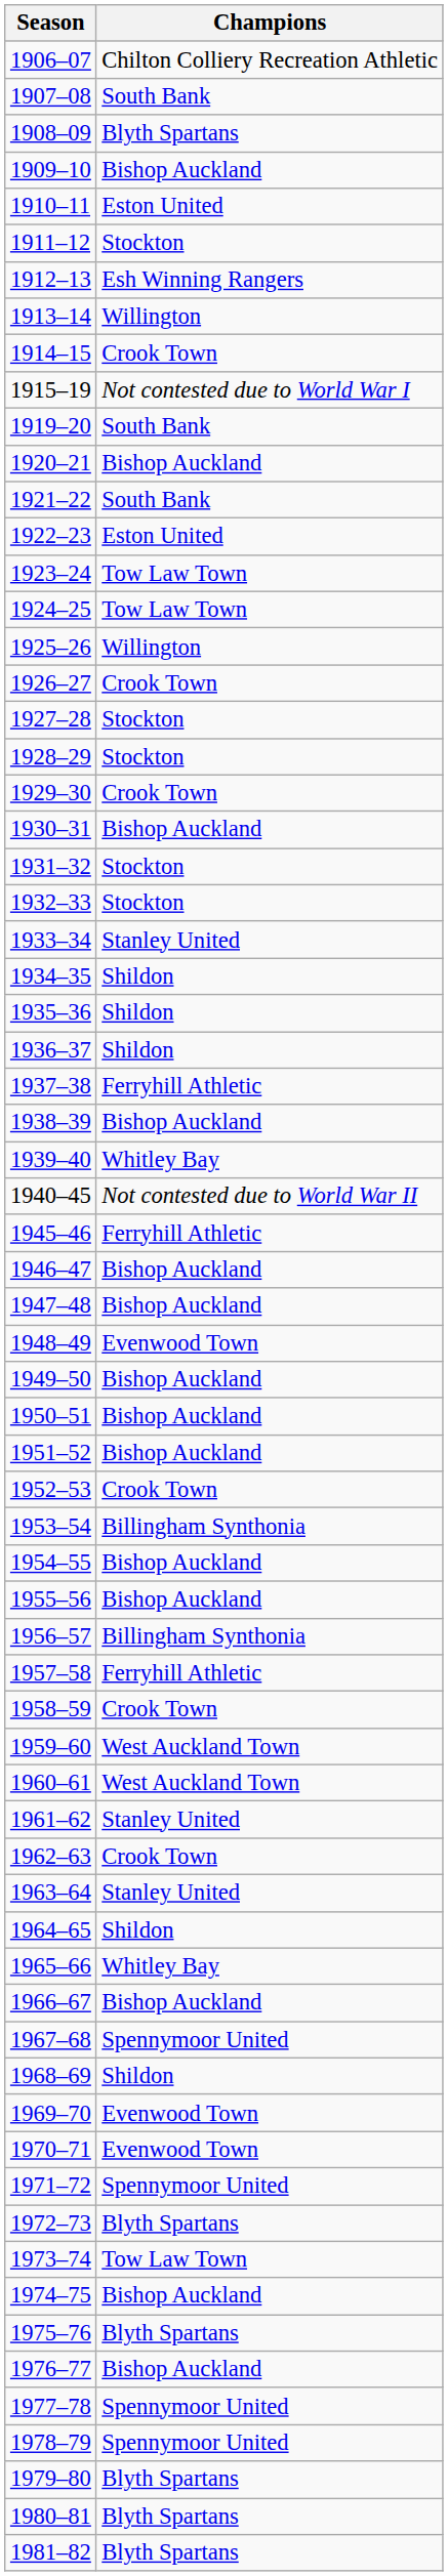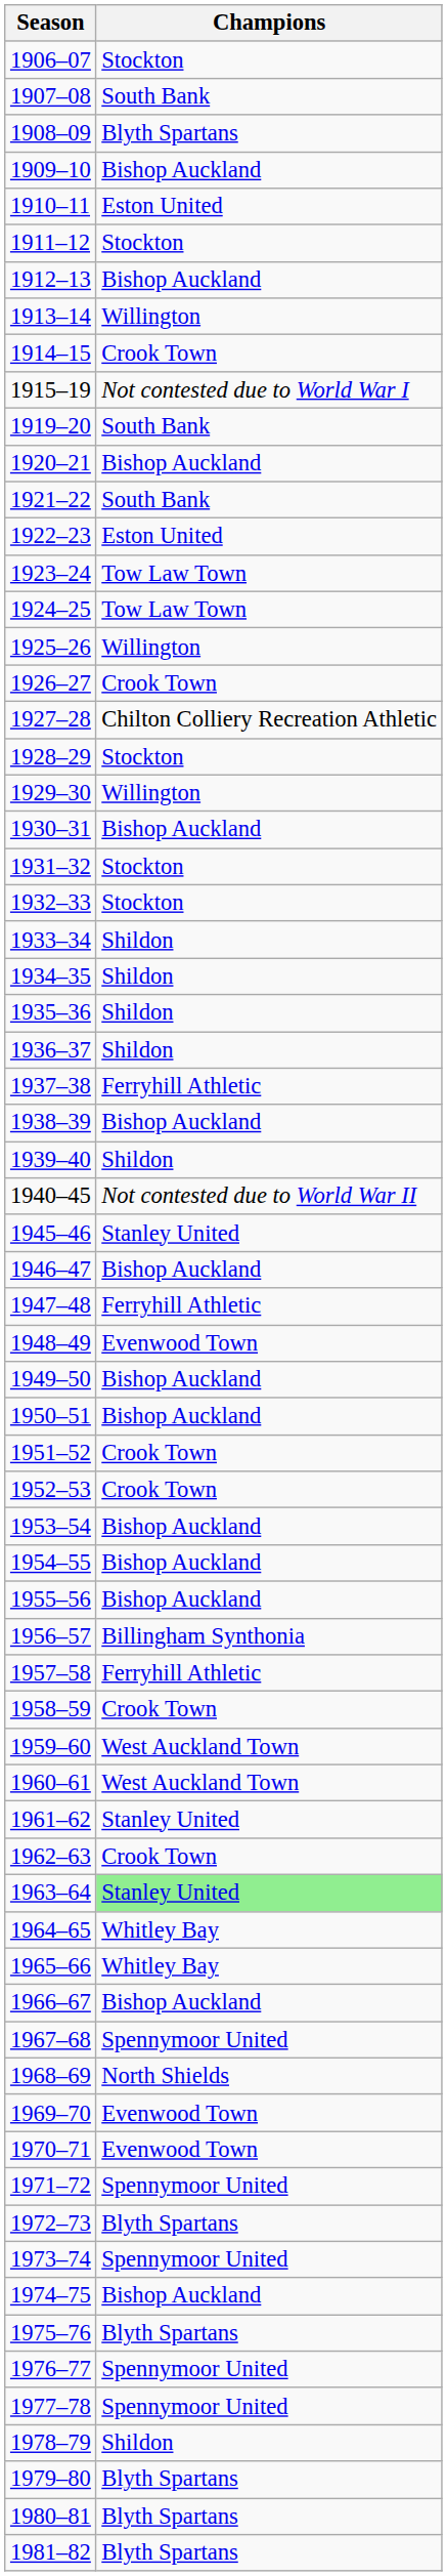 <table class="wikitable" style="text-align: left">
 <tr>
 <th>Season</th>
 <th>Champions</th>
 </tr>
 <tr>
 <td><a href='#'>1906–07</a></td>
-<td>Chilton Colliery Recreation Athletic</td>
+<td><a href='#'>Stockton</a></td>
 </tr>
 <tr>
 <td><a href='#'>1907–08</a></td>
 <td><a href='#'>South Bank</a></td>
 </tr>
 <tr>
 <td><a href='#'>1908–09</a></td>
 <td><a href='#'>Blyth Spartans</a></td>
 </tr>
 <tr>
 <td><a href='#'>1909–10</a></td>
 <td><a href='#'>Bishop Auckland</a></td>
 </tr>
 <tr>
 <td><a href='#'>1910–11</a></td>
 <td><a href='#'>Eston United</a></td>
 </tr>
 <tr>
 <td><a href='#'>1911–12</a></td>
 <td><a href='#'>Stockton</a></td>
 </tr>
 <tr>
 <td><a href='#'>1912–13</a></td>
-<td><a href='#'>Esh Winning Rangers</a></td>
+<td><a href='#'>Bishop Auckland</a></td>
 </tr>
 <tr>
 <td><a href='#'>1913–14</a></td>
 <td><a href='#'>Willington</a></td>
 </tr>
 <tr>
 <td><a href='#'>1914–15</a></td>
 <td><a href='#'>Crook Town</a></td>
 </tr>
 <tr>
 <td>1915–19</td>
 <td><em>Not contested due to <a href='#'>World War I</a></em></td>
 </tr>
 <tr>
 <td><a href='#'>1919–20</a></td>
 <td><a href='#'>South Bank</a></td>
 </tr>
 <tr>
 <td><a href='#'>1920–21</a></td>
 <td><a href='#'>Bishop Auckland</a></td>
 </tr>
 <tr>
 <td><a href='#'>1921–22</a></td>
 <td><a href='#'>South Bank</a></td>
 </tr>
 <tr>
 <td><a href='#'>1922–23</a></td>
 <td><a href='#'>Eston United</a></td>
 </tr>
 <tr>
 <td><a href='#'>1923–24</a></td>
 <td><a href='#'>Tow Law Town</a></td>
 </tr>
 <tr>
 <td><a href='#'>1924–25</a></td>
 <td><a href='#'>Tow Law Town</a></td>
 </tr>
 <tr>
 <td><a href='#'>1925–26</a></td>
 <td><a href='#'>Willington</a></td>
 </tr>
 <tr>
 <td><a href='#'>1926–27</a></td>
 <td><a href='#'>Crook Town</a></td>
 </tr>
 <tr>
 <td><a href='#'>1927–28</a></td>
-<td><a href='#'>Stockton</a></td>
+<td>Chilton Colliery Recreation Athletic</td>
 </tr>
 <tr>
 <td><a href='#'>1928–29</a></td>
 <td><a href='#'>Stockton</a></td>
 </tr>
 <tr>
 <td><a href='#'>1929–30</a></td>
-<td><a href='#'>Crook Town</a></td>
+<td><a href='#'>Willington</a></td>
 </tr>
 <tr>
 <td><a href='#'>1930–31</a></td>
 <td><a href='#'>Bishop Auckland</a></td>
 </tr>
 <tr>
 <td><a href='#'>1931–32</a></td>
 <td><a href='#'>Stockton</a></td>
 </tr>
 <tr>
 <td><a href='#'>1932–33</a></td>
 <td><a href='#'>Stockton</a></td>
 </tr>
 <tr>
 <td><a href='#'>1933–34</a></td>
-<td><a href='#'>Stanley United</a></td>
+<td><a href='#'>Shildon</a></td>
 </tr>
 <tr>
 <td><a href='#'>1934–35</a></td>
 <td><a href='#'>Shildon</a></td>
 </tr>
 <tr>
 <td><a href='#'>1935–36</a></td>
 <td><a href='#'>Shildon</a></td>
 </tr>
 <tr>
 <td><a href='#'>1936–37</a></td>
 <td><a href='#'>Shildon</a></td>
 </tr>
 <tr>
 <td><a href='#'>1937–38</a></td>
 <td><a href='#'>Ferryhill Athletic</a></td>
 </tr>
 <tr>
 <td><a href='#'>1938–39</a></td>
 <td><a href='#'>Bishop Auckland</a></td>
 </tr>
 <tr>
 <td><a href='#'>1939–40</a></td>
-<td><a href='#'>Whitley Bay</a></td>
+<td><a href='#'>Shildon</a></td>
 </tr>
 <tr>
 <td>1940–45</td>
 <td><em>Not contested due to <a href='#'>World War II</a></em></td>
 </tr>
 <tr>
 <td><a href='#'>1945–46</a></td>
-<td><a href='#'>Ferryhill Athletic</a></td>
+<td><a href='#'>Stanley United</a></td>
 </tr>
 <tr>
 <td><a href='#'>1946–47</a></td>
 <td><a href='#'>Bishop Auckland</a></td>
 </tr>
 <tr>
 <td><a href='#'>1947–48</a></td>
-<td><a href='#'>Bishop Auckland</a></td>
+<td><a href='#'>Ferryhill Athletic</a></td>
 </tr>
 <tr>
 <td><a href='#'>1948–49</a></td>
 <td><a href='#'>Evenwood Town</a></td>
 </tr>
 <tr>
 <td><a href='#'>1949–50</a></td>
 <td><a href='#'>Bishop Auckland</a></td>
 </tr>
 <tr>
 <td><a href='#'>1950–51</a></td>
 <td><a href='#'>Bishop Auckland</a></td>
 </tr>
 <tr>
 <td><a href='#'>1951–52</a></td>
-<td><a href='#'>Bishop Auckland</a></td>
+<td><a href='#'>Crook Town</a></td>
 </tr>
 <tr>
 <td><a href='#'>1952–53</a></td>
 <td><a href='#'>Crook Town</a></td>
 </tr>
 <tr>
 <td><a href='#'>1953–54</a></td>
-<td><a href='#'>Billingham Synthonia</a></td>
+<td><a href='#'>Bishop Auckland</a></td>
 </tr>
 <tr>
 <td><a href='#'>1954–55</a></td>
 <td><a href='#'>Bishop Auckland</a></td>
 </tr>
 <tr>
 <td><a href='#'>1955–56</a></td>
 <td><a href='#'>Bishop Auckland</a></td>
 </tr>
 <tr>
 <td><a href='#'>1956–57</a></td>
 <td><a href='#'>Billingham Synthonia</a></td>
 </tr>
 <tr>
 <td><a href='#'>1957–58</a></td>
 <td><a href='#'>Ferryhill Athletic</a></td>
 </tr>
 <tr>
 <td><a href='#'>1958–59</a></td>
 <td><a href='#'>Crook Town</a></td>
 </tr>
 <tr>
 <td><a href='#'>1959–60</a></td>
 <td><a href='#'>West Auckland Town</a></td>
 </tr>
 <tr>
 <td><a href='#'>1960–61</a></td>
 <td><a href='#'>West Auckland Town</a></td>
 </tr>
 <tr>
 <td><a href='#'>1961–62</a></td>
 <td><a href='#'>Stanley United</a></td>
 </tr>
 <tr>
 <td><a href='#'>1962–63</a></td>
 <td><a href='#'>Crook Town</a></td>
 </tr>
 <tr>
 <td><a href='#'>1963–64</a></td>
-<td><a href='#'>Stanley United</a></td>
+<td style="background: lightgreen;"><a href='#'>Stanley United</a></td>
 </tr>
 <tr>
 <td><a href='#'>1964–65</a></td>
-<td><a href='#'>Shildon</a></td>
+<td><a href='#'>Whitley Bay</a></td>
 </tr>
 <tr>
 <td><a href='#'>1965–66</a></td>
 <td><a href='#'>Whitley Bay</a></td>
 </tr>
 <tr>
 <td><a href='#'>1966–67</a></td>
 <td><a href='#'>Bishop Auckland</a></td>
 </tr>
 <tr>
 <td><a href='#'>1967–68</a></td>
 <td><a href='#'>Spennymoor United</a></td>
 </tr>
 <tr>
 <td><a href='#'>1968–69</a></td>
-<td><a href='#'>Shildon</a></td>
+<td><a href='#'>North Shields</a></td>
 </tr>
 <tr>
 <td><a href='#'>1969–70</a></td>
 <td><a href='#'>Evenwood Town</a></td>
 </tr>
 <tr>
 <td><a href='#'>1970–71</a></td>
 <td><a href='#'>Evenwood Town</a></td>
 </tr>
 <tr>
 <td><a href='#'>1971–72</a></td>
 <td><a href='#'>Spennymoor United</a></td>
 </tr>
 <tr>
 <td><a href='#'>1972–73</a></td>
 <td><a href='#'>Blyth Spartans</a></td>
 </tr>
 <tr>
 <td><a href='#'>1973–74</a></td>
-<td><a href='#'>Tow Law Town</a></td>
+<td><a href='#'>Spennymoor United</a></td>
 </tr>
 <tr>
 <td><a href='#'>1974–75</a></td>
 <td><a href='#'>Bishop Auckland</a></td>
 </tr>
 <tr>
 <td><a href='#'>1975–76</a></td>
 <td><a href='#'>Blyth Spartans</a></td>
 </tr>
 <tr>
 <td><a href='#'>1976–77</a></td>
-<td><a href='#'>Bishop Auckland</a></td>
+<td><a href='#'>Spennymoor United</a></td>
 </tr>
 <tr>
 <td><a href='#'>1977–78</a></td>
 <td><a href='#'>Spennymoor United</a></td>
 </tr>
 <tr>
 <td><a href='#'>1978–79</a></td>
-<td><a href='#'>Spennymoor United</a></td>
+<td><a href='#'>Shildon</a></td>
 </tr>
 <tr>
 <td><a href='#'>1979–80</a></td>
 <td><a href='#'>Blyth Spartans</a></td>
 </tr>
 <tr>
 <td><a href='#'>1980–81</a></td>
 <td><a href='#'>Blyth Spartans</a></td>
 </tr>
 <tr>
 <td><a href='#'>1981–82</a></td>
 <td><a href='#'>Blyth Spartans</a></td>
 </tr>
 </table>
